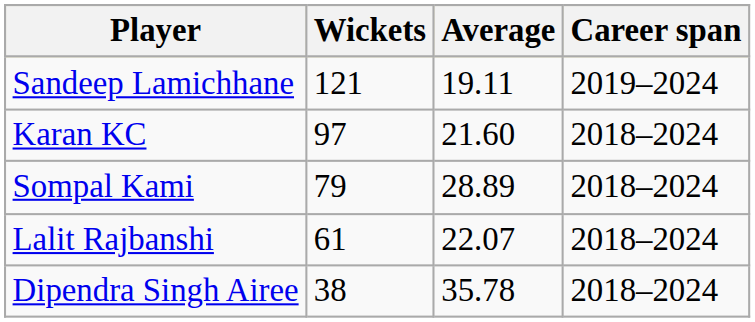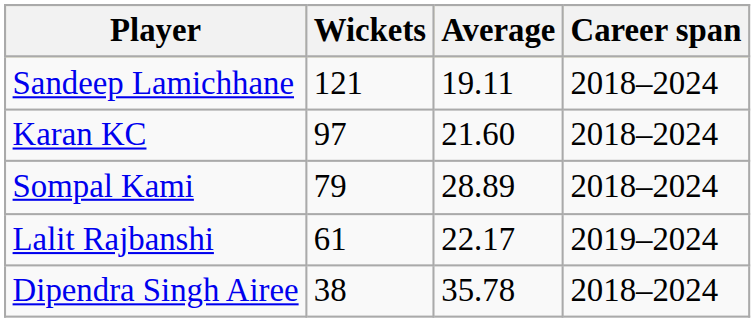 <table class="wikitable">
 <tr style="background:#bdb76b;">
 <th>Player</th>
 <th>Wickets</th>
 <th>Average</th>
 <th>Career span</th>
 </tr>
 <tr>
 <td><a href='#'>Sandeep Lamichhane</a></td>
 <td>121</td>
 <td>19.11</td>
-<td>2019–2024</td>
+<td>2018–2024</td>
 </tr>
 <tr>
 <td><a href='#'>Karan KC</a></td>
 <td>97</td>
 <td>21.60</td>
 <td>2018–2024</td>
 </tr>
 <tr>
 <td><a href='#'>Sompal Kami</a></td>
 <td>79</td>
 <td>28.89</td>
 <td>2018–2024</td>
 </tr>
 <tr>
 <td><a href='#'>Lalit Rajbanshi</a></td>
 <td>61</td>
-<td>22.07</td>
-<td>2018–2024</td>
+<td>22.17</td>
+<td>2019–2024</td>
 </tr>
 <tr>
 <td><a href='#'>Dipendra Singh Airee</a></td>
 <td>38</td>
 <td>35.78</td>
 <td>2018–2024</td>
 </tr>
 </table>
